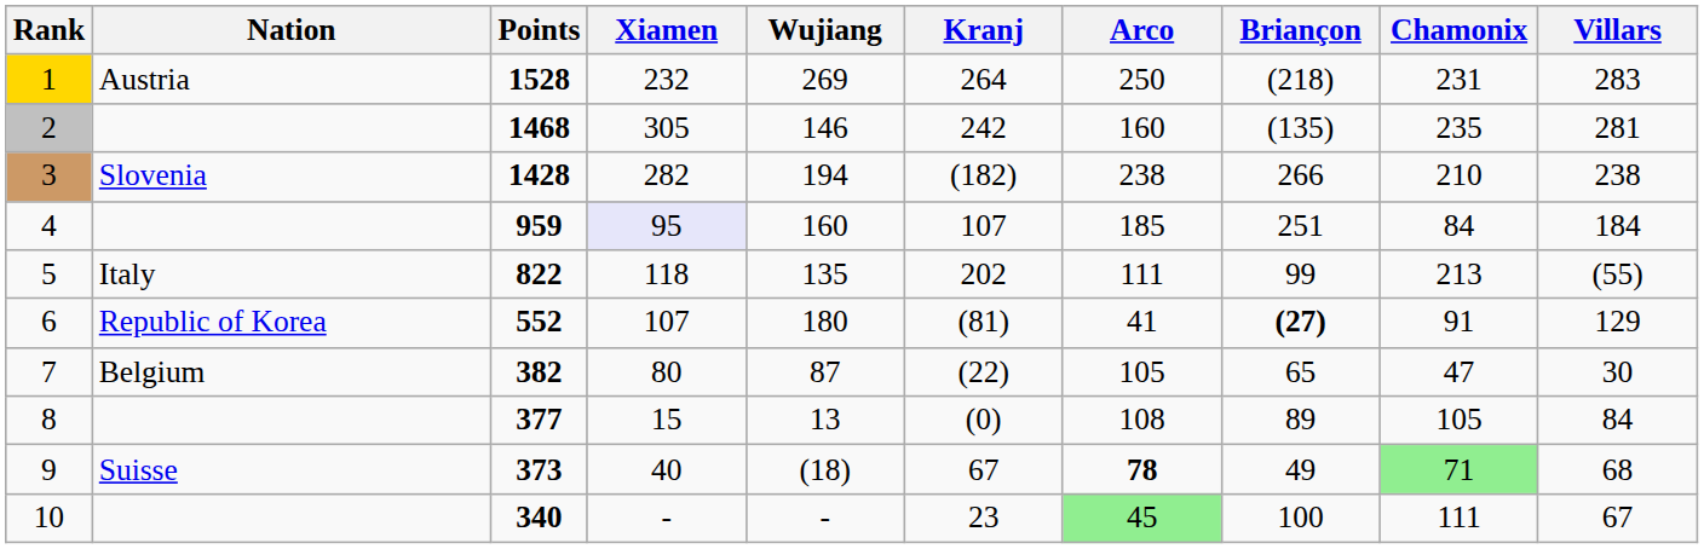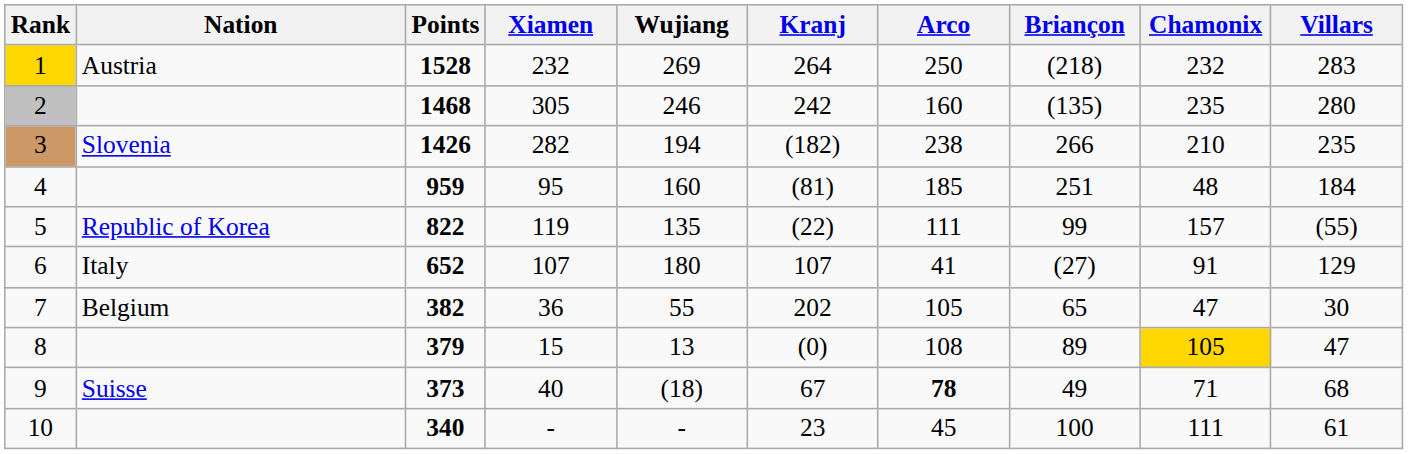 <table class="wikitable sortable">
 <tr>
 <th>Rank</th>
 <th width = "200">Nation</th>
 <th>Points</th>
 <th width = "75" data-sort-type="number"><a href='#'>Xiamen</a></th>
 <th width = "75" data-sort-type="number">Wujiang</th>
 <th width = "75" data-sort-type="number"><a href='#'>Kranj</a></th>
 <th width = "75" data-sort-type="number"><a href='#'>Arco</a></th>
 <th width = "75" data-sort-type="number"><a href='#'>Briançon</a></th>
 <th width = "75" data-sort-type="number"><a href='#'>Chamonix</a></th>
 <th width = "75" data-sort-type="number"><a href='#'>Villars</a></th>
 </tr>
 <tr>
 <td align="center" style="background: gold">1</td>
 <td> Austria</td>
 <td align="center"><strong>1528</strong></td>
 <td align="center">232</td>
 <td align="center">269</td>
 <td align="center">264</td>
 <td align="center">250</td>
 <td align="center">(218)</td>
-<td align="center">231</td>
+<td align="center">232</td>
 <td align="center">283</td>
 </tr>
 <tr>
 <td align="center" style="background: silver">2</td>
 <td></td>
 <td align="center"><strong>1468</strong></td>
 <td align="center">305</td>
-<td align="center">146</td>
+<td align="center">246</td>
 <td align="center">242</td>
 <td align="center">160</td>
 <td align="center">(135)</td>
 <td align="center">235</td>
-<td align="center">281</td>
+<td align="center">280</td>
 </tr>
 <tr>
 <td align="center" style="background: #cc9966">3</td>
 <td> <a href='#'>Slovenia</a></td>
-<td align="center"><strong>1428</strong></td>
+<td align="center"><strong>1426</strong></td>
 <td align="center">282</td>
 <td align="center">194</td>
 <td align="center">(182)</td>
 <td align="center">238</td>
 <td align="center">266</td>
 <td align="center">210</td>
-<td align="center">238</td>
+<td align="center">235</td>
 </tr>
 <tr>
 <td align="center">4</td>
 <td></td>
 <td align="center"><strong>959</strong></td>
-<td align="center" style="background: lavender;">95</td>
+<td align="center">95</td>
 <td align="center">160</td>
-<td align="center">107</td>
+<td align="center">(81)</td>
 <td align="center">185</td>
 <td align="center">251</td>
-<td align="center">84</td>
+<td align="center">48</td>
 <td align="center">184</td>
 </tr>
 <tr>
 <td align="center">5</td>
-<td> Italy</td>
+<td> <a href='#'>Republic of Korea</a></td>
 <td align="center"><strong>822</strong></td>
-<td align="center">118</td>
+<td align="center">119</td>
 <td align="center">135</td>
-<td align="center">202</td>
+<td align="center">(22)</td>
 <td align="center">111</td>
 <td align="center">99</td>
-<td align="center">213</td>
+<td align="center">157</td>
 <td align="center">(55)</td>
 </tr>
 <tr>
 <td align="center">6</td>
-<td> <a href='#'>Republic of Korea</a></td>
-<td align="center"><strong>552</strong></td>
+<td> Italy</td>
+<td align="center"><strong>652</strong></td>
 <td align="center">107</td>
 <td align="center">180</td>
-<td align="center">(81)</td>
+<td align="center">107</td>
 <td align="center">41</td>
-<td align="center"><strong>(27)</strong></td>
+<td align="center">(27)</td>
 <td align="center">91</td>
 <td align="center">129</td>
 </tr>
 <tr>
 <td align="center">7</td>
 <td> Belgium</td>
 <td align="center"><strong>382</strong></td>
-<td align="center">80</td>
-<td align="center">87</td>
-<td align="center">(22)</td>
+<td align="center">36</td>
+<td align="center">55</td>
+<td align="center">202</td>
 <td align="center">105</td>
 <td align="center">65</td>
 <td align="center">47</td>
 <td align="center">30</td>
 </tr>
 <tr>
 <td align="center">8</td>
 <td></td>
-<td align="center"><strong>377</strong></td>
+<td align="center"><strong>379</strong></td>
 <td align="center">15</td>
 <td align="center">13</td>
 <td align="center">(0)</td>
 <td align="center">108</td>
 <td align="center">89</td>
-<td align="center">105</td>
-<td align="center">84</td>
+<td align="center" style="background: gold;">105</td>
+<td align="center">47</td>
 </tr>
 <tr>
 <td align="center">9</td>
 <td> <a href='#'>Suisse</a></td>
 <td align="center"><strong>373</strong></td>
 <td align="center">40</td>
 <td align="center">(18)</td>
 <td align="center">67</td>
 <td align="center"><strong>78</strong></td>
 <td align="center">49</td>
-<td align="center" style="background: lightgreen;">71</td>
+<td align="center">71</td>
 <td align="center">68</td>
 </tr>
 <tr>
 <td align="center">10</td>
 <td></td>
 <td align="center"><strong>340</strong></td>
 <td align="center">-</td>
 <td align="center">-</td>
 <td align="center">23</td>
-<td align="center" style="background: lightgreen;">45</td>
+<td align="center">45</td>
 <td align="center">100</td>
 <td align="center">111</td>
-<td align="center">67</td>
+<td align="center">61</td>
 </tr>
 </table>
